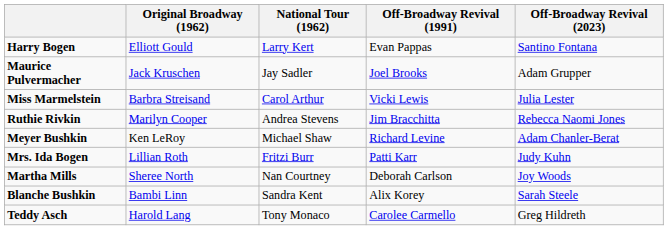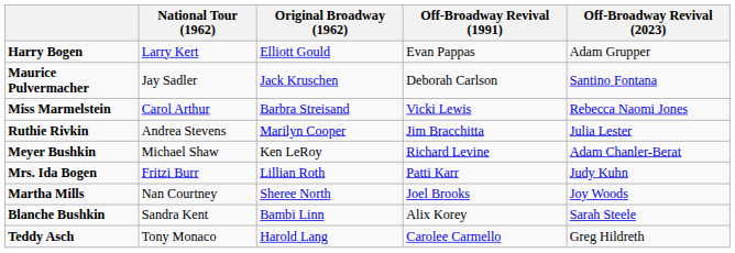 <table class="wikitable">
 <tr>
 <th></th>
+<th>National Tour (1962)</th>
 <th>Original Broadway (1962)</th>
-<th>National Tour (1962)</th>
 <th>Off-Broadway Revival (1991)</th>
 <th>Off-Broadway Revival (2023)</th>
 </tr>
 <tr>
 <td><strong>Harry Bogen</strong></td>
+<td><a href='#'>Larry Kert</a></td>
 <td><a href='#'>Elliott Gould</a></td>
-<td><a href='#'>Larry Kert</a></td>
 <td>Evan Pappas</td>
+<td>Adam Grupper</td>
+</tr>
+<tr>
+<td><strong>Maurice Pulvermacher</strong></td>
+<td>Jay Sadler</td>
+<td><a href='#'>Jack Kruschen</a></td>
+<td>Deborah Carlson</td>
 <td><a href='#'>Santino Fontana</a></td>
 </tr>
 <tr>
-<td><strong>Maurice Pulvermacher</strong></td>
-<td><a href='#'>Jack Kruschen</a></td>
-<td>Jay Sadler</td>
-<td><a href='#'>Joel Brooks</a></td>
-<td>Adam Grupper</td>
+<td><strong>Miss Marmelstein</strong></td>
+<td><a href='#'>Carol Arthur</a></td>
+<td><a href='#'>Barbra Streisand</a></td>
+<td><a href='#'>Vicki Lewis</a></td>
+<td><a href='#'>Rebecca Naomi Jones</a></td>
 </tr>
 <tr>
-<td><strong>Miss Marmelstein</strong></td>
-<td><a href='#'>Barbra Streisand</a></td>
-<td><a href='#'>Carol Arthur</a></td>
-<td><a href='#'>Vicki Lewis</a></td>
+<td><strong>Ruthie Rivkin</strong></td>
+<td>Andrea Stevens</td>
+<td><a href='#'>Marilyn Cooper</a></td>
+<td><a href='#'>Jim Bracchitta</a></td>
 <td><a href='#'>Julia Lester</a></td>
 </tr>
 <tr>
-<td><strong>Ruthie Rivkin</strong></td>
-<td><a href='#'>Marilyn Cooper</a></td>
-<td>Andrea Stevens</td>
-<td><a href='#'>Jim Bracchitta</a></td>
-<td><a href='#'>Rebecca Naomi Jones</a></td>
-</tr>
-<tr>
 <td><strong>Meyer Bushkin</strong></td>
+<td>Michael Shaw</td>
 <td>Ken LeRoy</td>
-<td>Michael Shaw</td>
 <td><a href='#'>Richard Levine</a></td>
 <td><a href='#'>Adam Chanler-Berat</a></td>
 </tr>
 <tr>
 <td><strong>Mrs. Ida Bogen</strong></td>
+<td><a href='#'>Fritzi Burr</a></td>
 <td><a href='#'>Lillian Roth</a></td>
-<td><a href='#'>Fritzi Burr</a></td>
 <td><a href='#'>Patti Karr</a></td>
 <td><a href='#'>Judy Kuhn</a></td>
 </tr>
 <tr>
 <td><strong>Martha Mills</strong></td>
+<td>Nan Courtney</td>
 <td><a href='#'>Sheree North</a></td>
-<td>Nan Courtney</td>
-<td>Deborah Carlson</td>
+<td><a href='#'>Joel Brooks</a></td>
 <td><a href='#'>Joy Woods</a></td>
 </tr>
 <tr>
 <td><strong>Blanche Bushkin</strong></td>
+<td>Sandra Kent</td>
 <td><a href='#'>Bambi Linn</a></td>
-<td>Sandra Kent</td>
 <td>Alix Korey</td>
 <td><a href='#'>Sarah Steele</a></td>
 </tr>
 <tr>
 <td><strong>Teddy Asch</strong></td>
+<td>Tony Monaco</td>
 <td><a href='#'>Harold Lang</a></td>
-<td>Tony Monaco</td>
 <td><a href='#'>Carolee Carmello</a></td>
 <td>Greg Hildreth</td>
 </tr>
 </table>
